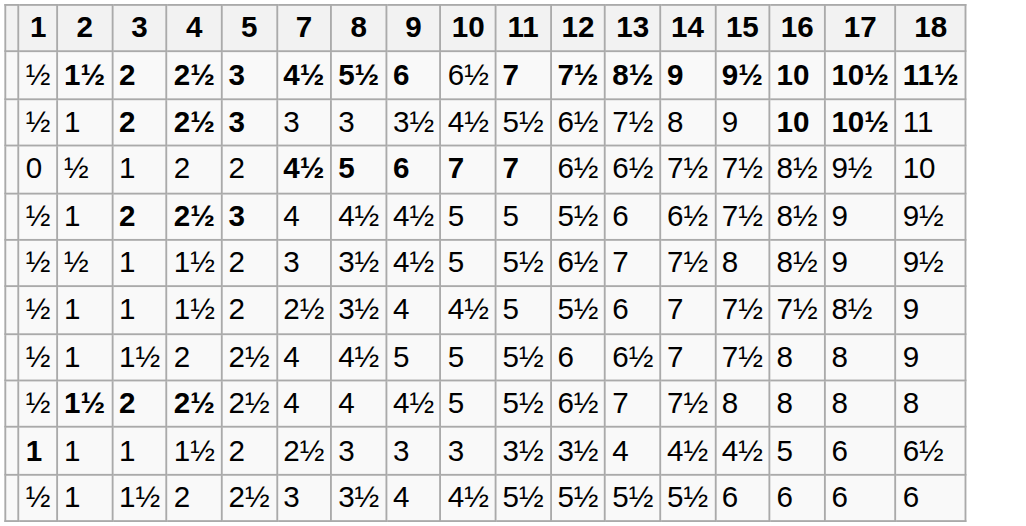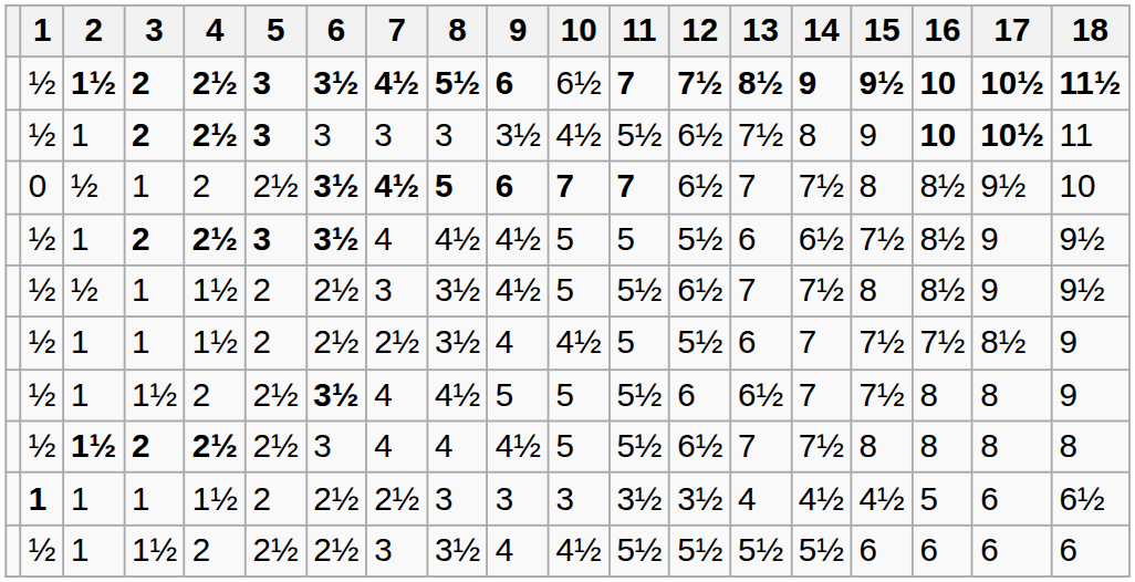 <table class="wikitable" style="margin-left:4em;">
 <tr>
 <th></th>
 <th>1</th>
 <th>2</th>
 <th>3</th>
 <th>4</th>
 <th>5</th>
+<th>6</th>
 <th>7</th>
 <th>8</th>
 <th>9</th>
 <th>10</th>
 <th>11</th>
 <th>12</th>
 <th>13</th>
 <th>14</th>
 <th>15</th>
 <th>16</th>
 <th>17</th>
 <th>18</th>
 </tr>
 <tr>
 <td></td>
 <td>½</td>
 <td><strong>1½</strong></td>
 <td><strong>2</strong></td>
 <td><strong>2½</strong></td>
 <td><strong>3</strong></td>
+<td><strong>3½</strong></td>
 <td><strong>4½</strong></td>
 <td><strong>5½</strong></td>
 <td><strong>6</strong></td>
 <td>6½</td>
 <td><strong>7</strong></td>
 <td><strong>7½</strong></td>
 <td><strong>8½</strong></td>
 <td><strong>9</strong></td>
 <td><strong>9½</strong></td>
 <td><strong>10</strong></td>
 <td><strong>10½</strong></td>
 <td><strong>11½</strong></td>
 </tr>
 <tr>
 <td></td>
 <td>½</td>
 <td>1</td>
 <td><strong>2</strong></td>
 <td><strong>2½</strong></td>
 <td><strong>3</strong></td>
 <td>3</td>
 <td>3</td>
+<td>3</td>
 <td>3½</td>
 <td>4½</td>
 <td>5½</td>
 <td>6½</td>
 <td>7½</td>
 <td>8</td>
 <td>9</td>
 <td><strong>10</strong></td>
 <td><strong>10½</strong></td>
 <td>11</td>
 </tr>
 <tr>
 <td></td>
 <td>0</td>
 <td>½</td>
 <td>1</td>
 <td>2</td>
-<td>2</td>
+<td>2½</td>
+<td><strong>3½</strong></td>
 <td><strong>4½</strong></td>
 <td><strong>5</strong></td>
 <td><strong>6</strong></td>
 <td><strong>7</strong></td>
 <td><strong>7</strong></td>
 <td>6½</td>
-<td>6½</td>
+<td>7</td>
 <td>7½</td>
-<td>7½</td>
+<td>8</td>
 <td>8½</td>
 <td>9½</td>
 <td>10</td>
 </tr>
 <tr>
 <td></td>
 <td>½</td>
 <td>1</td>
 <td><strong>2</strong></td>
 <td><strong>2½</strong></td>
 <td><strong>3</strong></td>
+<td><strong>3½</strong></td>
 <td>4</td>
 <td>4½</td>
 <td>4½</td>
 <td>5</td>
 <td>5</td>
 <td>5½</td>
 <td>6</td>
 <td>6½</td>
 <td>7½</td>
 <td>8½</td>
 <td>9</td>
 <td>9½</td>
 </tr>
 <tr>
 <td></td>
 <td>½</td>
 <td>½</td>
 <td>1</td>
 <td>1½</td>
 <td>2</td>
+<td>2½</td>
 <td>3</td>
 <td>3½</td>
 <td>4½</td>
 <td>5</td>
 <td>5½</td>
 <td>6½</td>
 <td>7</td>
 <td>7½</td>
 <td>8</td>
 <td>8½</td>
 <td>9</td>
 <td>9½</td>
 </tr>
 <tr>
 <td></td>
 <td>½</td>
 <td>1</td>
 <td>1</td>
 <td>1½</td>
 <td>2</td>
 <td>2½</td>
+<td>2½</td>
 <td>3½</td>
 <td>4</td>
 <td>4½</td>
 <td>5</td>
 <td>5½</td>
 <td>6</td>
 <td>7</td>
 <td>7½</td>
 <td>7½</td>
 <td>8½</td>
 <td>9</td>
 </tr>
 <tr>
 <td></td>
 <td>½</td>
 <td>1</td>
 <td>1½</td>
 <td>2</td>
 <td>2½</td>
+<td><strong>3½</strong></td>
 <td>4</td>
 <td>4½</td>
 <td>5</td>
 <td>5</td>
 <td>5½</td>
 <td>6</td>
 <td>6½</td>
 <td>7</td>
 <td>7½</td>
 <td>8</td>
 <td>8</td>
 <td>9</td>
 </tr>
 <tr>
 <td></td>
 <td>½</td>
 <td><strong>1½</strong></td>
 <td><strong>2</strong></td>
 <td><strong>2½</strong></td>
 <td>2½</td>
+<td>3</td>
 <td>4</td>
 <td>4</td>
 <td>4½</td>
 <td>5</td>
 <td>5½</td>
 <td>6½</td>
 <td>7</td>
 <td>7½</td>
 <td>8</td>
 <td>8</td>
 <td>8</td>
 <td>8</td>
 </tr>
 <tr>
 <td></td>
 <td><strong>1</strong></td>
 <td>1</td>
 <td>1</td>
 <td>1½</td>
 <td>2</td>
 <td>2½</td>
+<td>2½</td>
 <td>3</td>
 <td>3</td>
 <td>3</td>
 <td>3½</td>
 <td>3½</td>
 <td>4</td>
 <td>4½</td>
 <td>4½</td>
 <td>5</td>
 <td>6</td>
 <td>6½</td>
 </tr>
 <tr>
 <td></td>
 <td>½</td>
 <td>1</td>
 <td>1½</td>
 <td>2</td>
 <td>2½</td>
+<td>2½</td>
 <td>3</td>
 <td>3½</td>
 <td>4</td>
 <td>4½</td>
 <td>5½</td>
 <td>5½</td>
 <td>5½</td>
 <td>5½</td>
 <td>6</td>
 <td>6</td>
 <td>6</td>
 <td>6</td>
 </tr>
 </table>
